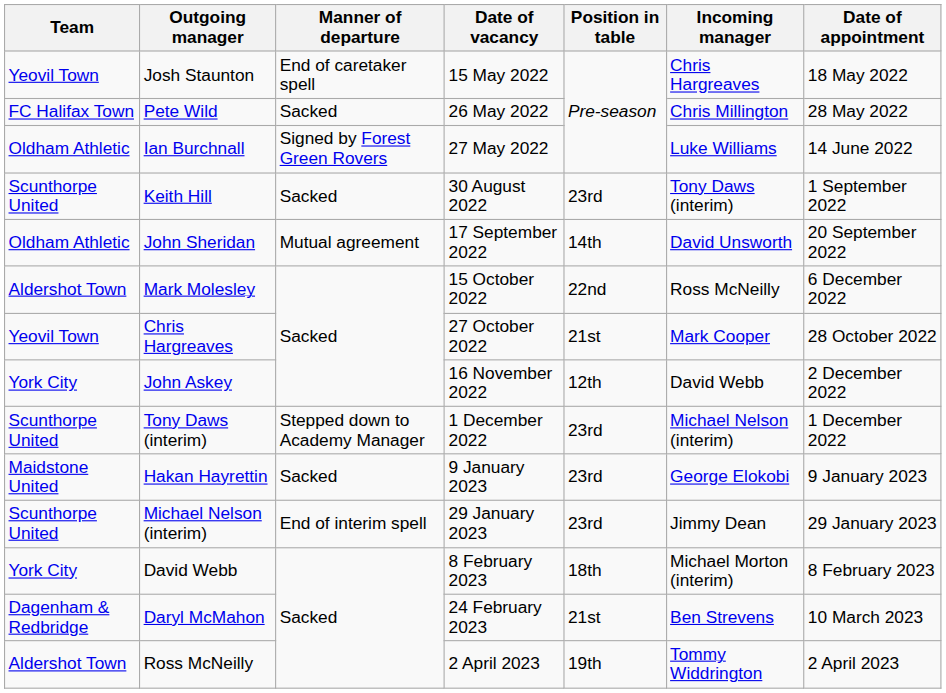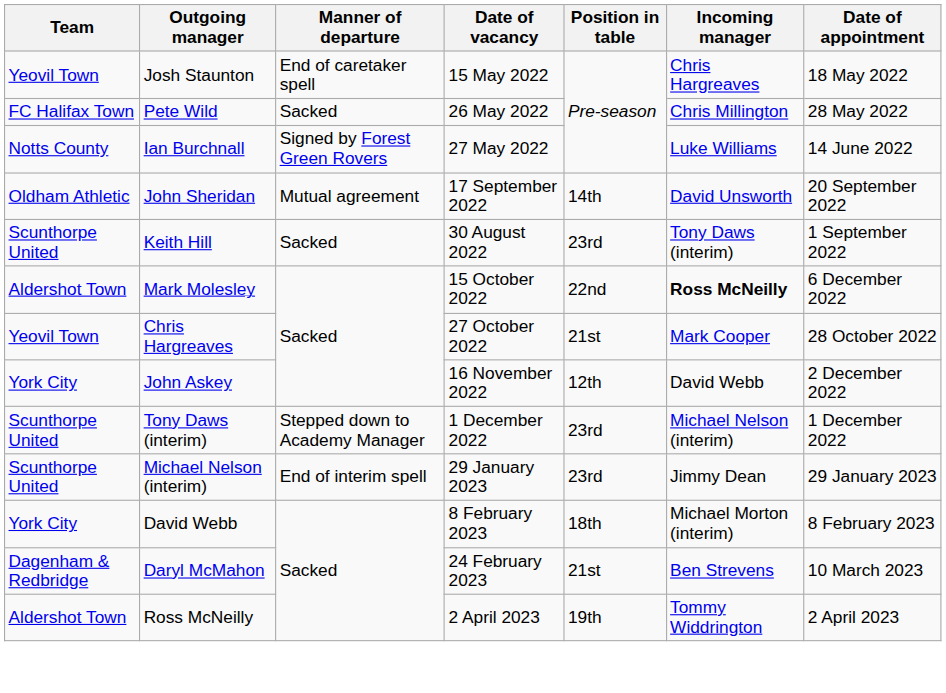 <table class="wikitable sortable">
 <tr>
 <th>Team</th>
 <th width-150>Outgoing manager</th>
 <th>Manner of departure</th>
 <th>Date of vacancy</th>
 <th>Position in table</th>
 <th>Incoming manager</th>
 <th>Date of appointment</th>
 </tr>
 <tr>
 <td><a href='#'>Yeovil Town</a></td>
 <td> Josh Staunton</td>
 <td>End of caretaker spell</td>
 <td>15 May 2022</td>
 <td rowspan="3"><em>Pre-season</em></td>
 <td> <a href='#'>Chris Hargreaves</a></td>
 <td>18 May 2022</td>
 </tr>
 <tr>
 <td><a href='#'>FC Halifax Town</a></td>
 <td> <a href='#'>Pete Wild</a></td>
 <td>Sacked</td>
 <td>26 May 2022</td>
 <td>  <a href='#'>Chris Millington</a></td>
 <td>28 May 2022</td>
 </tr>
 <tr>
-<td><a href='#'>Oldham Athletic</a></td>
+<td><a href='#'>Notts County</a></td>
 <td> <a href='#'>Ian Burchnall</a></td>
 <td>Signed by <a href='#'>Forest Green Rovers</a></td>
 <td>27 May 2022</td>
 <td> <a href='#'>Luke Williams</a></td>
 <td>14 June 2022</td>
+</tr>
+<tr>
+<td><a href='#'>Oldham Athletic</a></td>
+<td> <a href='#'>John Sheridan</a></td>
+<td>Mutual agreement</td>
+<td>17 September 2022</td>
+<td>14th</td>
+<td> <a href='#'>David Unsworth</a></td>
+<td>20 September 2022</td>
 </tr>
 <tr>
 <td><a href='#'>Scunthorpe United</a></td>
 <td> <a href='#'>Keith Hill</a></td>
 <td>Sacked</td>
 <td>30 August 2022</td>
 <td>23rd</td>
 <td> <a href='#'>Tony Daws</a> (interim)</td>
 <td>1 September 2022</td>
 </tr>
 <tr>
-<td><a href='#'>Oldham Athletic</a></td>
-<td> <a href='#'>John Sheridan</a></td>
-<td>Mutual agreement</td>
-<td>17 September 2022</td>
-<td>14th</td>
-<td> <a href='#'>David Unsworth</a></td>
-<td>20 September 2022</td>
-</tr>
-<tr>
 <td><a href='#'>Aldershot Town</a></td>
 <td> <a href='#'>Mark Molesley</a></td>
 <td rowspan="3">Sacked</td>
 <td>15 October 2022</td>
 <td>22nd</td>
-<td> Ross McNeilly</td>
+<td><strong> Ross McNeilly</strong></td>
 <td>6 December 2022</td>
 </tr>
 <tr>
 <td><a href='#'>Yeovil Town</a></td>
 <td> <a href='#'>Chris Hargreaves</a></td>
 <td>27 October 2022</td>
 <td>21st</td>
 <td> <a href='#'>Mark Cooper</a></td>
 <td>28 October 2022</td>
 </tr>
 <tr>
 <td><a href='#'>York City</a></td>
 <td> <a href='#'>John Askey</a></td>
 <td>16 November 2022</td>
 <td>12th</td>
 <td> David Webb</td>
 <td>2 December 2022</td>
 </tr>
 <tr>
 <td><a href='#'>Scunthorpe United</a></td>
 <td> <a href='#'>Tony Daws</a> (interim)</td>
 <td>Stepped down to Academy Manager</td>
 <td>1 December 2022</td>
 <td>23rd</td>
 <td> <a href='#'>Michael Nelson</a> (interim)</td>
 <td>1 December 2022</td>
-</tr>
-<tr>
-<td><a href='#'>Maidstone United</a></td>
-<td> <a href='#'>Hakan Hayrettin</a></td>
-<td>Sacked</td>
-<td>9 January 2023</td>
-<td>23rd</td>
-<td> <a href='#'>George Elokobi</a></td>
-<td>9 January 2023</td>
 </tr>
 <tr>
 <td><a href='#'>Scunthorpe United</a></td>
 <td> <a href='#'>Michael Nelson</a> (interim)</td>
 <td>End of interim spell</td>
 <td>29 January 2023</td>
 <td>23rd</td>
 <td> Jimmy Dean</td>
 <td>29 January 2023</td>
 </tr>
 <tr>
 <td><a href='#'>York City</a></td>
 <td> David Webb</td>
 <td rowspan="3">Sacked</td>
 <td>8 February 2023</td>
 <td>18th</td>
 <td> Michael Morton (interim)</td>
 <td>8 February 2023</td>
 </tr>
 <tr>
 <td><a href='#'>Dagenham & Redbridge</a></td>
 <td> <a href='#'>Daryl McMahon</a></td>
 <td>24 February 2023</td>
 <td>21st</td>
 <td> <a href='#'>Ben Strevens</a></td>
 <td>10 March 2023</td>
 </tr>
 <tr>
 <td><a href='#'>Aldershot Town</a></td>
 <td> Ross McNeilly</td>
 <td>2 April 2023</td>
 <td>19th</td>
 <td> <a href='#'>Tommy Widdrington</a></td>
 <td>2 April 2023</td>
 </tr>
 </table>
